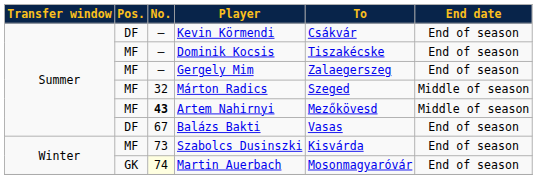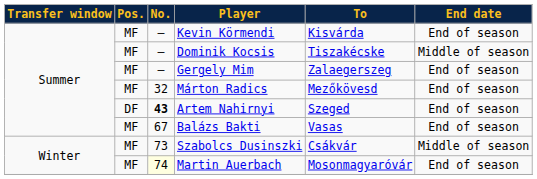 <table class="wikitable plainrowheaders sortable">
 <tr>
 <th style="background-color:#08244A;color:#FBC01E">Transfer window</th>
 <th style="background-color:#08244A;color:#FBC01E">Pos.</th>
 <th style="background-color:#08244A;color:#FBC01E">No.</th>
 <th style="background-color:#08244A;color:#FBC01E">Player</th>
 <th style="background-color:#08244A;color:#FBC01E">To</th>
 <th style="background-color:#08244A;color:#FBC01E">End date</th>
 </tr>
 <tr>
 <td rowspan="6" style="text-align:center;">Summer</td>
-<td style="text-align:center;">DF</td>
+<td style="text-align:center;">MF</td>
 <td style="text-align:center;">—</td>
 <td style="text-align:left;"> <a href='#'>Kevin Körmendi</a></td>
-<td style="text-align:left;"><a href='#'>Csákvár</a></td>
+<td style="text-align:left;"><a href='#'>Kisvárda</a></td>
 <td style="text-align:center;">End of season</td>
 </tr>
 <tr>
 <td style="text-align:center;">MF</td>
 <td style="text-align:center;">—</td>
 <td style="text-align:left;"> <a href='#'>Dominik Kocsis</a></td>
 <td style="text-align:left;"><a href='#'>Tiszakécske</a></td>
-<td style="text-align:center;">End of season</td>
+<td style="text-align:center;">Middle of season</td>
 </tr>
 <tr>
 <td style="text-align:center;">MF</td>
 <td style="text-align:center;">—</td>
 <td style="text-align:left;"> <a href='#'>Gergely Mim</a></td>
 <td style="text-align:left;"><a href='#'>Zalaegerszeg</a></td>
 <td style="text-align:center;">End of season</td>
 </tr>
 <tr>
 <td style="text-align:center;">MF</td>
 <td style="text-align:center;">32</td>
 <td style="text-align:left;"> <a href='#'>Márton Radics</a></td>
+<td style="text-align:left;"><a href='#'>Mezőkövesd</a></td>
+<td style="text-align:center;">End of season</td>
+</tr>
+<tr>
+<td style="text-align:center;">DF</td>
+<td style="text-align:center;"><strong>43</strong></td>
+<td style="text-align:left;"> <a href='#'>Artem Nahirnyi</a></td>
 <td style="text-align:left;"><a href='#'>Szeged</a></td>
-<td style="text-align:center;">Middle of season</td>
+<td style="text-align:center;">End of season</td>
 </tr>
 <tr>
 <td style="text-align:center;">MF</td>
-<td style="text-align:center;"><strong>43</strong></td>
-<td style="text-align:left;"> <a href='#'>Artem Nahirnyi</a></td>
-<td style="text-align:left;"><a href='#'>Mezőkövesd</a></td>
-<td style="text-align:center;">Middle of season</td>
-</tr>
-<tr>
-<td style="text-align:center;">DF</td>
 <td style="text-align:center;">67</td>
 <td style="text-align:left;"> <a href='#'>Balázs Bakti</a></td>
 <td style="text-align:left;"><a href='#'>Vasas</a></td>
 <td style="text-align:center;">End of season</td>
 </tr>
 <tr>
 <td rowspan="2" style="text-align:center;">Winter</td>
 <td style="text-align:center;">MF</td>
 <td style="text-align:center;">73</td>
 <td style="text-align:left;"> <a href='#'>Szabolcs Dusinszki</a></td>
-<td style="text-align:left;"><a href='#'>Kisvárda</a></td>
-<td style="text-align:center;">End of season</td>
+<td style="text-align:left;"><a href='#'>Csákvár</a></td>
+<td style="text-align:center;">Middle of season</td>
 </tr>
 <tr>
-<td style="text-align:center;">GK</td>
+<td style="text-align:center;">MF</td>
 <td style="background: lightyellow; text-align:center;">74</td>
 <td style="text-align:left;"> <a href='#'>Martin Auerbach</a></td>
 <td style="text-align:left;"><a href='#'>Mosonmagyaróvár</a></td>
 <td style="text-align:center;">End of season</td>
 </tr>
 <tr>
 </tr>
 </table>
